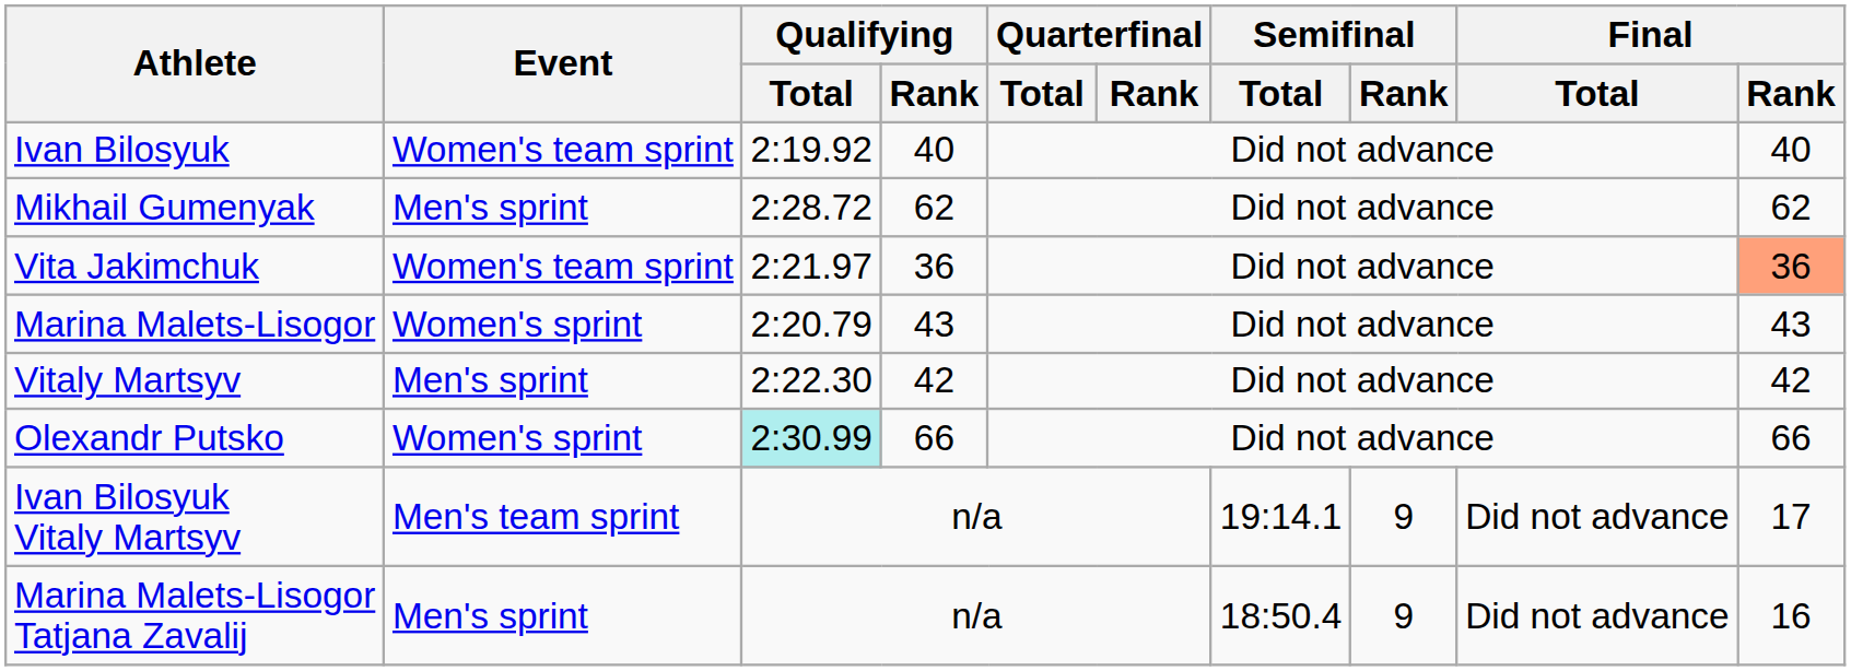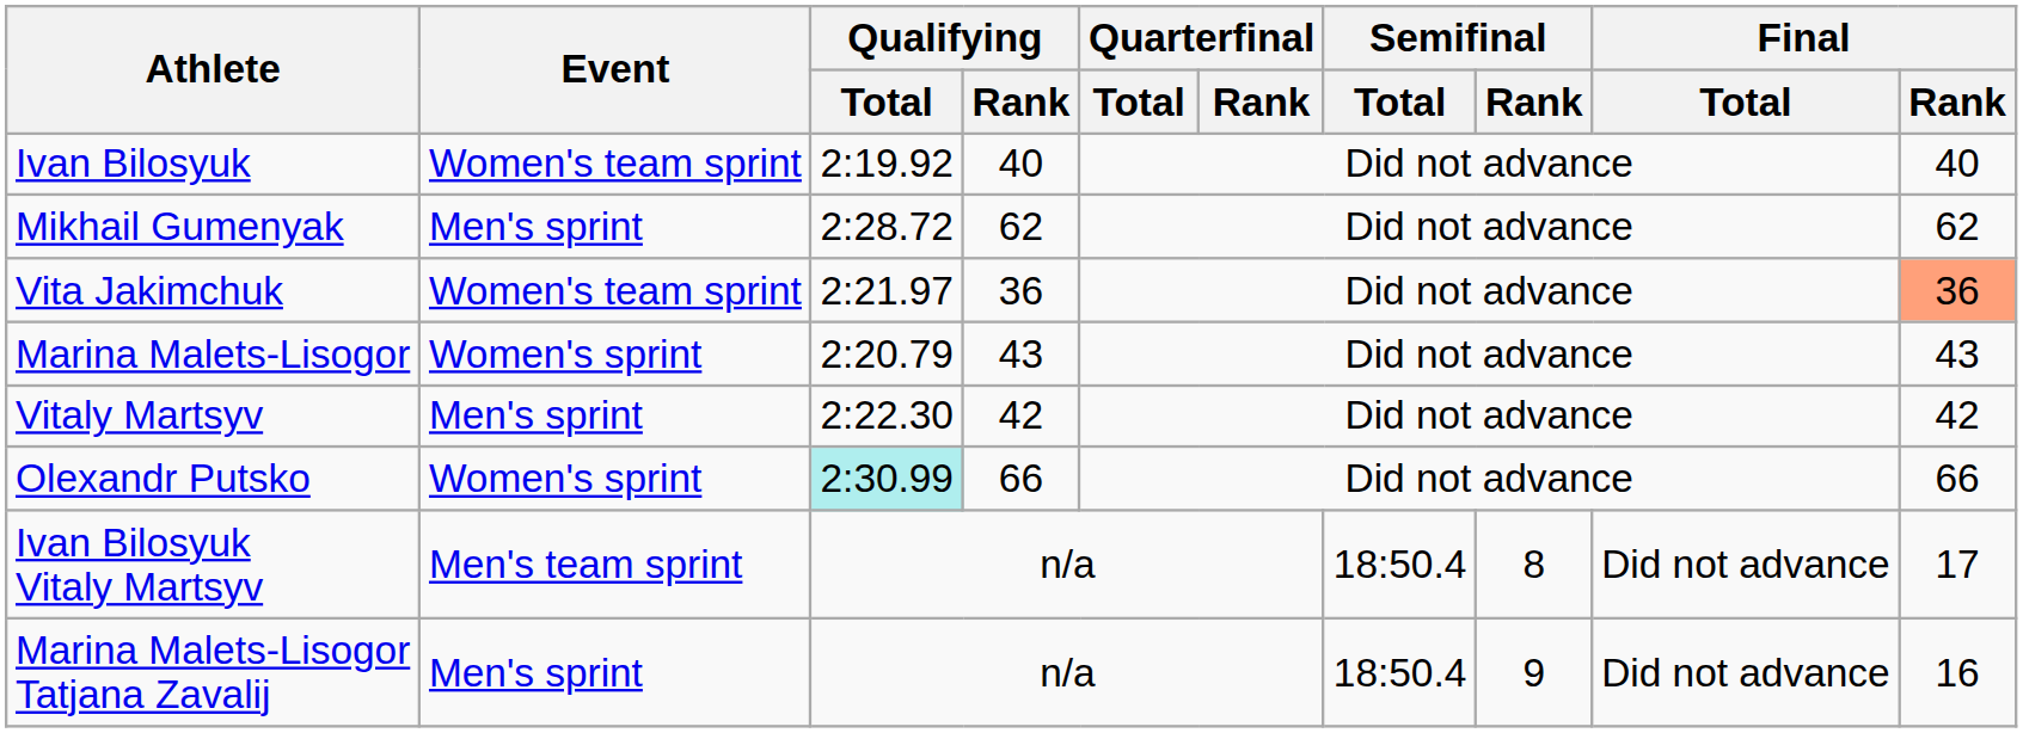 <table class="wikitable" style="font-size:90%">
 <tr>
 <th rowspan="2">Athlete</th>
 <th rowspan="2">Event</th>
 <th colspan="2">Qualifying</th>
 <th colspan="2">Quarterfinal</th>
 <th colspan="2">Semifinal</th>
 <th colspan="2">Final</th>
 </tr>
 <tr>
 <th>Total</th>
 <th>Rank</th>
 <th>Total</th>
 <th>Rank</th>
 <th>Total</th>
 <th>Rank</th>
 <th>Total</th>
 <th>Rank</th>
 </tr>
 <tr>
 <td><a href='#'>Ivan Bilosyuk</a></td>
 <td><a href='#'>Women's team sprint</a></td>
 <td align="center">2:19.92</td>
 <td align="center">40</td>
 <td colspan=5 align="center">Did not advance</td>
 <td align="center">40</td>
 </tr>
 <tr>
 <td><a href='#'>Mikhail Gumenyak</a></td>
 <td><a href='#'>Men's sprint</a></td>
 <td align="center">2:28.72</td>
 <td align="center">62</td>
 <td colspan=5 align="center">Did not advance</td>
 <td align="center">62</td>
 </tr>
 <tr>
 <td><a href='#'>Vita Jakimchuk</a></td>
 <td><a href='#'>Women's team sprint</a></td>
 <td align="center">2:21.97</td>
 <td align="center">36</td>
 <td colspan=5 align="center">Did not advance</td>
 <td align="center" style="background: lightsalmon;">36</td>
 </tr>
 <tr>
 <td><a href='#'>Marina Malets-Lisogor</a></td>
 <td><a href='#'>Women's sprint</a></td>
 <td align="center">2:20.79</td>
 <td align="center">43</td>
 <td colspan=5 align="center">Did not advance</td>
 <td align="center">43</td>
 </tr>
 <tr>
 <td><a href='#'>Vitaly Martsyv</a></td>
 <td><a href='#'>Men's sprint</a></td>
 <td align="center">2:22.30</td>
 <td align="center">42</td>
 <td colspan=5 align="center">Did not advance</td>
 <td align="center">42</td>
 </tr>
 <tr>
 <td><a href='#'>Olexandr Putsko</a></td>
 <td><a href='#'>Women's sprint</a></td>
 <td align="center" style="background: paleturquoise;">2:30.99</td>
 <td align="center">66</td>
 <td colspan=5 align="center">Did not advance</td>
 <td align="center">66</td>
 </tr>
 <tr>
 <td><a href='#'>Ivan Bilosyuk</a><br><a href='#'>Vitaly Martsyv</a></td>
 <td><a href='#'>Men's team sprint</a></td>
 <td colspan=4 align="center">n/a</td>
-<td align="center">19:14.1</td>
-<td align="center">9</td>
+<td align="center">18:50.4</td>
+<td align="center">8</td>
 <td align="center">Did not advance</td>
 <td align="center">17</td>
 </tr>
 <tr>
 <td><a href='#'>Marina Malets-Lisogor</a><br><a href='#'>Tatjana Zavalij</a></td>
 <td><a href='#'>Men's sprint</a></td>
 <td colspan=4 align="center">n/a</td>
 <td align="center">18:50.4</td>
 <td align="center">9</td>
 <td align="center">Did not advance</td>
 <td align="center">16</td>
 </tr>
 </table>
